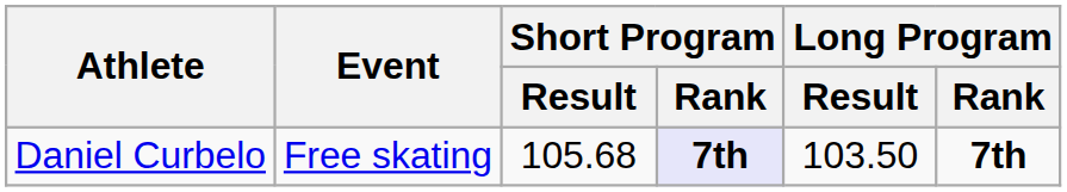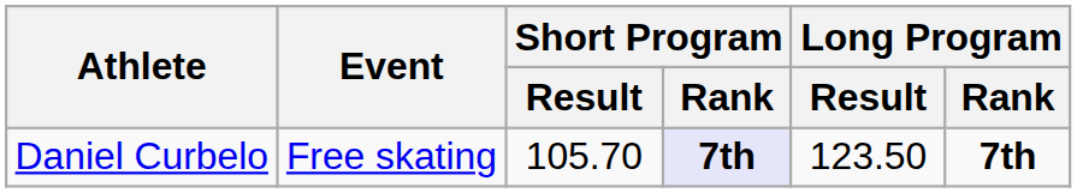 <table class="wikitable" style="font-size:90%">
 <tr>
 <th rowspan=2>Athlete</th>
 <th rowspan=2>Event</th>
 <th colspan=2>Short Program</th>
 <th colspan=2>Long Program</th>
 </tr>
 <tr>
 <th>Result</th>
 <th>Rank</th>
 <th>Result</th>
 <th>Rank</th>
 </tr>
 <tr>
 <td><a href='#'>Daniel Curbelo</a></td>
 <td><a href='#'>Free skating</a></td>
-<td align=center>105.68</td>
+<td align=center>105.70</td>
 <td align=center style="background: lavender;"><strong>7th</strong></td>
-<td align=center>103.50</td>
+<td align=center>123.50</td>
 <td align=center><strong>7th</strong></td>
 </tr>
 </table>
